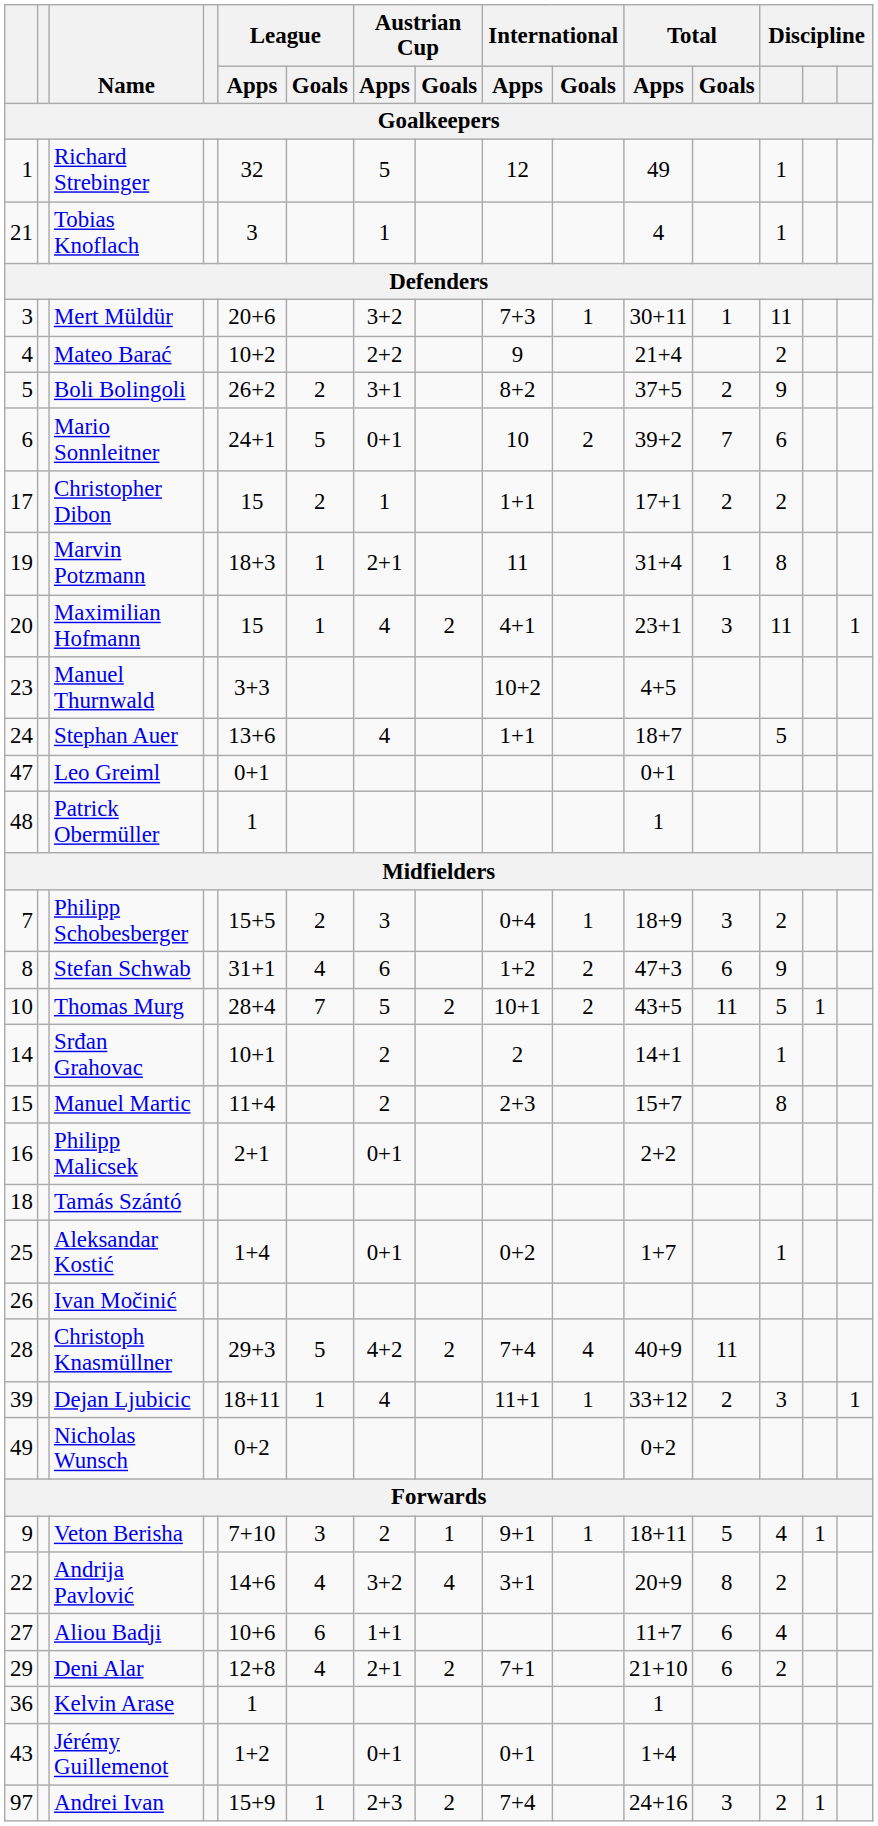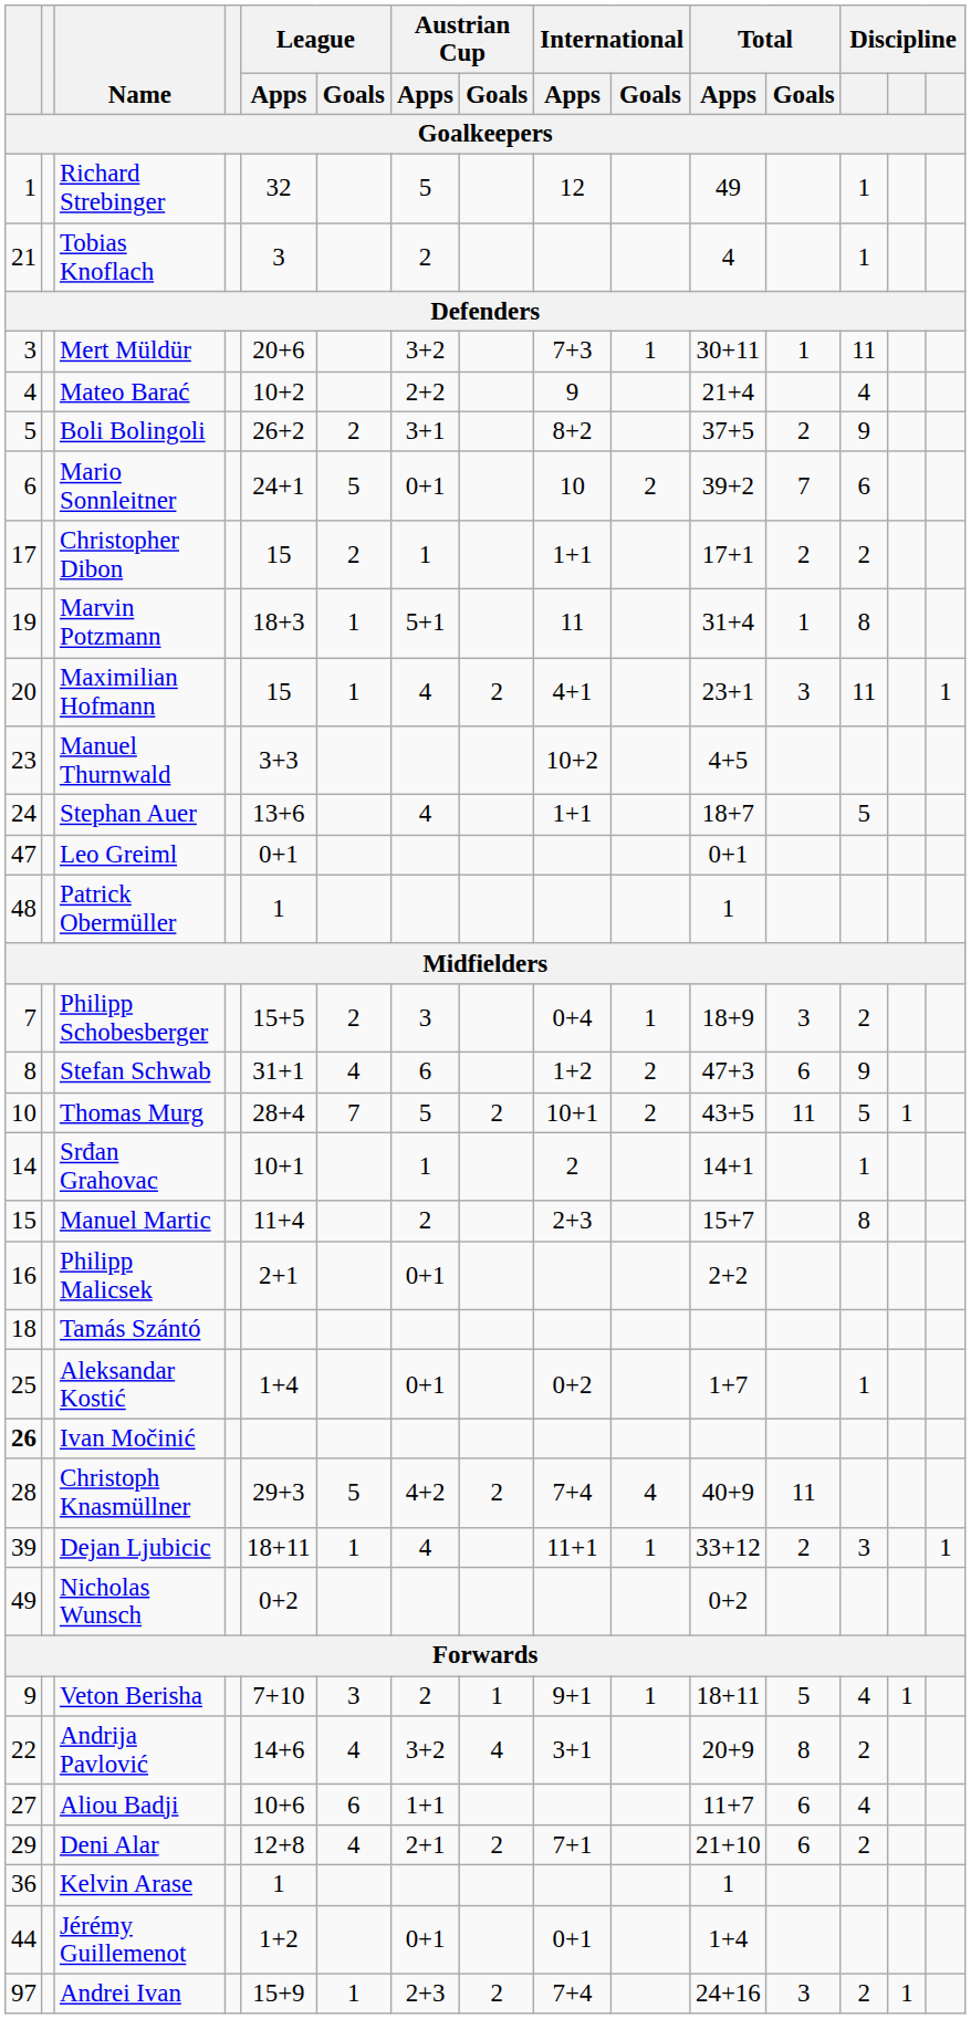 <table class="wikitable" style="text-align:center">
 <tr>
 <th rowspan="2" valign="bottom"></th>
 <th rowspan="2" valign="bottom"></th>
 <th rowspan="2" valign="bottom" width="200">Name</th>
 <th rowspan="2" valign="bottom" width="30"></th>
 <th colspan="2">League</th>
 <th colspan="2">Austrian Cup</th>
 <th colspan="2">International</th>
 <th colspan="2">Total</th>
 <th colspan="3">Discipline</th>
 </tr>
 <tr>
 <th width="45">Apps</th>
 <th width="45">Goals</th>
 <th width="45">Apps</th>
 <th width="45">Goals</th>
 <th width="45">Apps</th>
 <th width="45">Goals</th>
 <th width="45">Apps</th>
 <th width="45">Goals</th>
 <th width="35"></th>
 <th width="35"></th>
 <th width="35"></th>
 </tr>
 <tr>
 <th colspan=20>Goalkeepers</th>
 </tr>
 <tr>
 <td align="right">1</td>
 <td></td>
 <td align="left"><a href='#'>Richard Strebinger</a></td>
 <td></td>
 <td>32</td>
 <td></td>
 <td>5</td>
 <td></td>
 <td>12</td>
 <td></td>
 <td>49</td>
 <td></td>
 <td>1</td>
 <td></td>
 <td></td>
 </tr>
 <tr>
 <td align="right">21</td>
 <td></td>
 <td align="left"><a href='#'>Tobias Knoflach</a></td>
 <td></td>
 <td>3</td>
 <td></td>
-<td>1</td>
+<td>2</td>
 <td></td>
 <td></td>
 <td></td>
 <td>4</td>
 <td></td>
 <td>1</td>
 <td></td>
 <td></td>
 </tr>
 <tr>
 <th colspan=20>Defenders</th>
 </tr>
 <tr>
 <td align="right">3</td>
 <td></td>
 <td align="left"><a href='#'>Mert Müldür</a></td>
 <td></td>
 <td>20+6</td>
 <td></td>
 <td>3+2</td>
 <td></td>
 <td>7+3</td>
 <td>1</td>
 <td>30+11</td>
 <td>1</td>
 <td>11</td>
 <td></td>
 <td></td>
 </tr>
 <tr>
 <td align="right">4</td>
 <td></td>
 <td align="left"><a href='#'>Mateo Barać</a></td>
 <td></td>
 <td>10+2</td>
 <td></td>
 <td>2+2</td>
 <td></td>
 <td>9</td>
 <td></td>
 <td>21+4</td>
 <td></td>
-<td>2</td>
+<td>4</td>
 <td></td>
 <td></td>
 </tr>
 <tr>
 <td align="right">5</td>
 <td></td>
 <td align="left"><a href='#'>Boli Bolingoli</a></td>
 <td></td>
 <td>26+2</td>
 <td>2</td>
 <td>3+1</td>
 <td></td>
 <td>8+2</td>
 <td></td>
 <td>37+5</td>
 <td>2</td>
 <td>9</td>
 <td></td>
 <td></td>
 </tr>
 <tr>
 <td align="right">6</td>
 <td></td>
 <td align="left"><a href='#'>Mario Sonnleitner</a></td>
 <td></td>
 <td>24+1</td>
 <td>5</td>
 <td>0+1</td>
 <td></td>
 <td>10</td>
 <td>2</td>
 <td>39+2</td>
 <td>7</td>
 <td>6</td>
 <td></td>
 <td></td>
 </tr>
 <tr>
 <td align="right">17</td>
 <td></td>
 <td align="left"><a href='#'>Christopher Dibon</a></td>
 <td></td>
 <td>15</td>
 <td>2</td>
 <td>1</td>
 <td></td>
 <td>1+1</td>
 <td></td>
 <td>17+1</td>
 <td>2</td>
 <td>2</td>
 <td></td>
 <td></td>
 </tr>
 <tr>
 <td align="right">19</td>
 <td></td>
 <td align="left"><a href='#'>Marvin Potzmann</a></td>
 <td></td>
 <td>18+3</td>
 <td>1</td>
-<td>2+1</td>
+<td>5+1</td>
 <td></td>
 <td>11</td>
 <td></td>
 <td>31+4</td>
 <td>1</td>
 <td>8</td>
 <td></td>
 <td></td>
 </tr>
 <tr>
 <td align="right">20</td>
 <td></td>
 <td align="left"><a href='#'>Maximilian Hofmann</a></td>
 <td></td>
 <td>15</td>
 <td>1</td>
 <td>4</td>
 <td>2</td>
 <td>4+1</td>
 <td></td>
 <td>23+1</td>
 <td>3</td>
 <td>11</td>
 <td></td>
 <td>1</td>
 </tr>
 <tr>
 <td align="right">23</td>
 <td></td>
 <td align="left"><a href='#'>Manuel Thurnwald</a></td>
 <td></td>
 <td>3+3</td>
 <td></td>
 <td></td>
 <td></td>
 <td>10+2</td>
 <td></td>
 <td>4+5</td>
 <td></td>
 <td></td>
 <td></td>
 <td></td>
 </tr>
 <tr>
 <td align="right">24</td>
 <td></td>
 <td align="left"><a href='#'>Stephan Auer</a></td>
 <td></td>
 <td>13+6</td>
 <td></td>
 <td>4</td>
 <td></td>
 <td>1+1</td>
 <td></td>
 <td>18+7</td>
 <td></td>
 <td>5</td>
 <td></td>
 <td></td>
 </tr>
 <tr>
 <td align="right">47</td>
 <td></td>
 <td align="left"><a href='#'>Leo Greiml</a></td>
 <td></td>
 <td>0+1</td>
 <td></td>
 <td></td>
 <td></td>
 <td></td>
 <td></td>
 <td>0+1</td>
 <td></td>
 <td></td>
 <td></td>
 <td></td>
 </tr>
 <tr>
 <td align="right">48</td>
 <td></td>
 <td align="left"><a href='#'>Patrick Obermüller</a></td>
 <td></td>
 <td>1</td>
 <td></td>
 <td></td>
 <td></td>
 <td></td>
 <td></td>
 <td>1</td>
 <td></td>
 <td></td>
 <td></td>
 <td></td>
 </tr>
 <tr>
 <th colspan=20>Midfielders</th>
 </tr>
 <tr>
 <td align="right">7</td>
 <td></td>
 <td align="left"><a href='#'>Philipp Schobesberger</a></td>
 <td></td>
 <td>15+5</td>
 <td>2</td>
 <td>3</td>
 <td></td>
 <td>0+4</td>
 <td>1</td>
 <td>18+9</td>
 <td>3</td>
 <td>2</td>
 <td></td>
 <td></td>
 </tr>
 <tr>
 <td align="right">8</td>
 <td></td>
 <td align="left"><a href='#'>Stefan Schwab</a></td>
 <td></td>
 <td>31+1</td>
 <td>4</td>
 <td>6</td>
 <td></td>
 <td>1+2</td>
 <td>2</td>
 <td>47+3</td>
 <td>6</td>
 <td>9</td>
 <td></td>
 <td></td>
 </tr>
 <tr>
 <td align="right">10</td>
 <td></td>
 <td align="left"><a href='#'>Thomas Murg</a></td>
 <td></td>
 <td>28+4</td>
 <td>7</td>
 <td>5</td>
 <td>2</td>
 <td>10+1</td>
 <td>2</td>
 <td>43+5</td>
 <td>11</td>
 <td>5</td>
 <td>1</td>
 <td></td>
 </tr>
 <tr>
 <td align="right">14</td>
 <td></td>
 <td align="left"><a href='#'>Srđan Grahovac</a></td>
 <td></td>
 <td>10+1</td>
 <td></td>
-<td>2</td>
+<td>1</td>
 <td></td>
 <td>2</td>
 <td></td>
 <td>14+1</td>
 <td></td>
 <td>1</td>
 <td></td>
 <td></td>
 </tr>
 <tr>
 <td align="right">15</td>
 <td></td>
 <td align="left"><a href='#'>Manuel Martic</a></td>
 <td></td>
 <td>11+4</td>
 <td></td>
 <td>2</td>
 <td></td>
 <td>2+3</td>
 <td></td>
 <td>15+7</td>
 <td></td>
 <td>8</td>
 <td></td>
 <td></td>
 </tr>
 <tr>
 <td align="right">16</td>
 <td></td>
 <td align="left"><a href='#'>Philipp Malicsek</a></td>
 <td></td>
 <td>2+1</td>
 <td></td>
 <td>0+1</td>
 <td></td>
 <td></td>
 <td></td>
 <td>2+2</td>
 <td></td>
 <td></td>
 <td></td>
 <td></td>
 </tr>
 <tr>
 <td align="right">18</td>
 <td></td>
 <td align="left"><a href='#'>Tamás Szántó</a></td>
 <td></td>
 <td></td>
 <td></td>
 <td></td>
 <td></td>
 <td></td>
 <td></td>
 <td></td>
 <td></td>
 <td></td>
 <td></td>
 <td></td>
 </tr>
 <tr>
 <td align="right">25</td>
 <td></td>
 <td align="left"><a href='#'>Aleksandar Kostić</a></td>
 <td></td>
 <td>1+4</td>
 <td></td>
 <td>0+1</td>
 <td></td>
 <td>0+2</td>
 <td></td>
 <td>1+7</td>
 <td></td>
 <td>1</td>
 <td></td>
 <td></td>
 </tr>
 <tr>
-<td align="right">26</td>
+<td align="right"><strong>26</strong></td>
 <td></td>
 <td align="left"><a href='#'>Ivan Močinić</a></td>
 <td></td>
 <td></td>
 <td></td>
 <td></td>
 <td></td>
 <td></td>
 <td></td>
 <td></td>
 <td></td>
 <td></td>
 <td></td>
 <td></td>
 </tr>
 <tr>
 <td align="right">28</td>
 <td></td>
 <td align="left"><a href='#'>Christoph Knasmüllner</a></td>
 <td></td>
 <td>29+3</td>
 <td>5</td>
 <td>4+2</td>
 <td>2</td>
 <td>7+4</td>
 <td>4</td>
 <td>40+9</td>
 <td>11</td>
 <td></td>
 <td></td>
 <td></td>
 </tr>
 <tr>
 <td align="right">39</td>
 <td></td>
 <td align="left"><a href='#'>Dejan Ljubicic</a></td>
 <td></td>
 <td>18+11</td>
 <td>1</td>
 <td>4</td>
 <td></td>
 <td>11+1</td>
 <td>1</td>
 <td>33+12</td>
 <td>2</td>
 <td>3</td>
 <td></td>
 <td>1</td>
 </tr>
 <tr>
 <td align="right">49</td>
 <td></td>
 <td align="left"><a href='#'>Nicholas Wunsch</a></td>
 <td></td>
 <td>0+2</td>
 <td></td>
 <td></td>
 <td></td>
 <td></td>
 <td></td>
 <td>0+2</td>
 <td></td>
 <td></td>
 <td></td>
 <td></td>
 </tr>
 <tr>
 <th colspan=20>Forwards</th>
 </tr>
 <tr>
 <td align="right">9</td>
 <td></td>
 <td align="left"><a href='#'>Veton Berisha</a></td>
 <td></td>
 <td>7+10</td>
 <td>3</td>
 <td>2</td>
 <td>1</td>
 <td>9+1</td>
 <td>1</td>
 <td>18+11</td>
 <td>5</td>
 <td>4</td>
 <td>1</td>
 <td></td>
 </tr>
 <tr>
 <td align="right">22</td>
 <td></td>
 <td align="left"><a href='#'>Andrija Pavlović</a></td>
 <td></td>
 <td>14+6</td>
 <td>4</td>
 <td>3+2</td>
 <td>4</td>
 <td>3+1</td>
 <td></td>
 <td>20+9</td>
 <td>8</td>
 <td>2</td>
 <td></td>
 <td></td>
 </tr>
 <tr>
 <td align="right">27</td>
 <td></td>
 <td align="left"><a href='#'>Aliou Badji</a></td>
 <td></td>
 <td>10+6</td>
 <td>6</td>
 <td>1+1</td>
 <td></td>
 <td></td>
 <td></td>
 <td>11+7</td>
 <td>6</td>
 <td>4</td>
 <td></td>
 <td></td>
 </tr>
 <tr>
 <td align="right">29</td>
 <td></td>
 <td align="left"><a href='#'>Deni Alar</a></td>
 <td></td>
 <td>12+8</td>
 <td>4</td>
 <td>2+1</td>
 <td>2</td>
 <td>7+1</td>
 <td></td>
 <td>21+10</td>
 <td>6</td>
 <td>2</td>
 <td></td>
 <td></td>
 </tr>
 <tr>
 <td align="right">36</td>
 <td></td>
 <td align="left"><a href='#'>Kelvin Arase</a></td>
 <td></td>
 <td>1</td>
 <td></td>
 <td></td>
 <td></td>
 <td></td>
 <td></td>
 <td>1</td>
 <td></td>
 <td></td>
 <td></td>
 <td></td>
 </tr>
 <tr>
-<td align="right">43</td>
+<td align="right">44</td>
 <td></td>
 <td align="left"><a href='#'>Jérémy Guillemenot</a></td>
 <td></td>
 <td>1+2</td>
 <td></td>
 <td>0+1</td>
 <td></td>
 <td>0+1</td>
 <td></td>
 <td>1+4</td>
 <td></td>
 <td></td>
 <td></td>
 <td></td>
 </tr>
 <tr>
 <td align="right">97</td>
 <td></td>
 <td align="left"><a href='#'>Andrei Ivan</a></td>
 <td></td>
 <td>15+9</td>
 <td>1</td>
 <td>2+3</td>
 <td>2</td>
 <td>7+4</td>
 <td></td>
 <td>24+16</td>
 <td>3</td>
 <td>2</td>
 <td>1</td>
 <td></td>
 </tr>
 </table>
